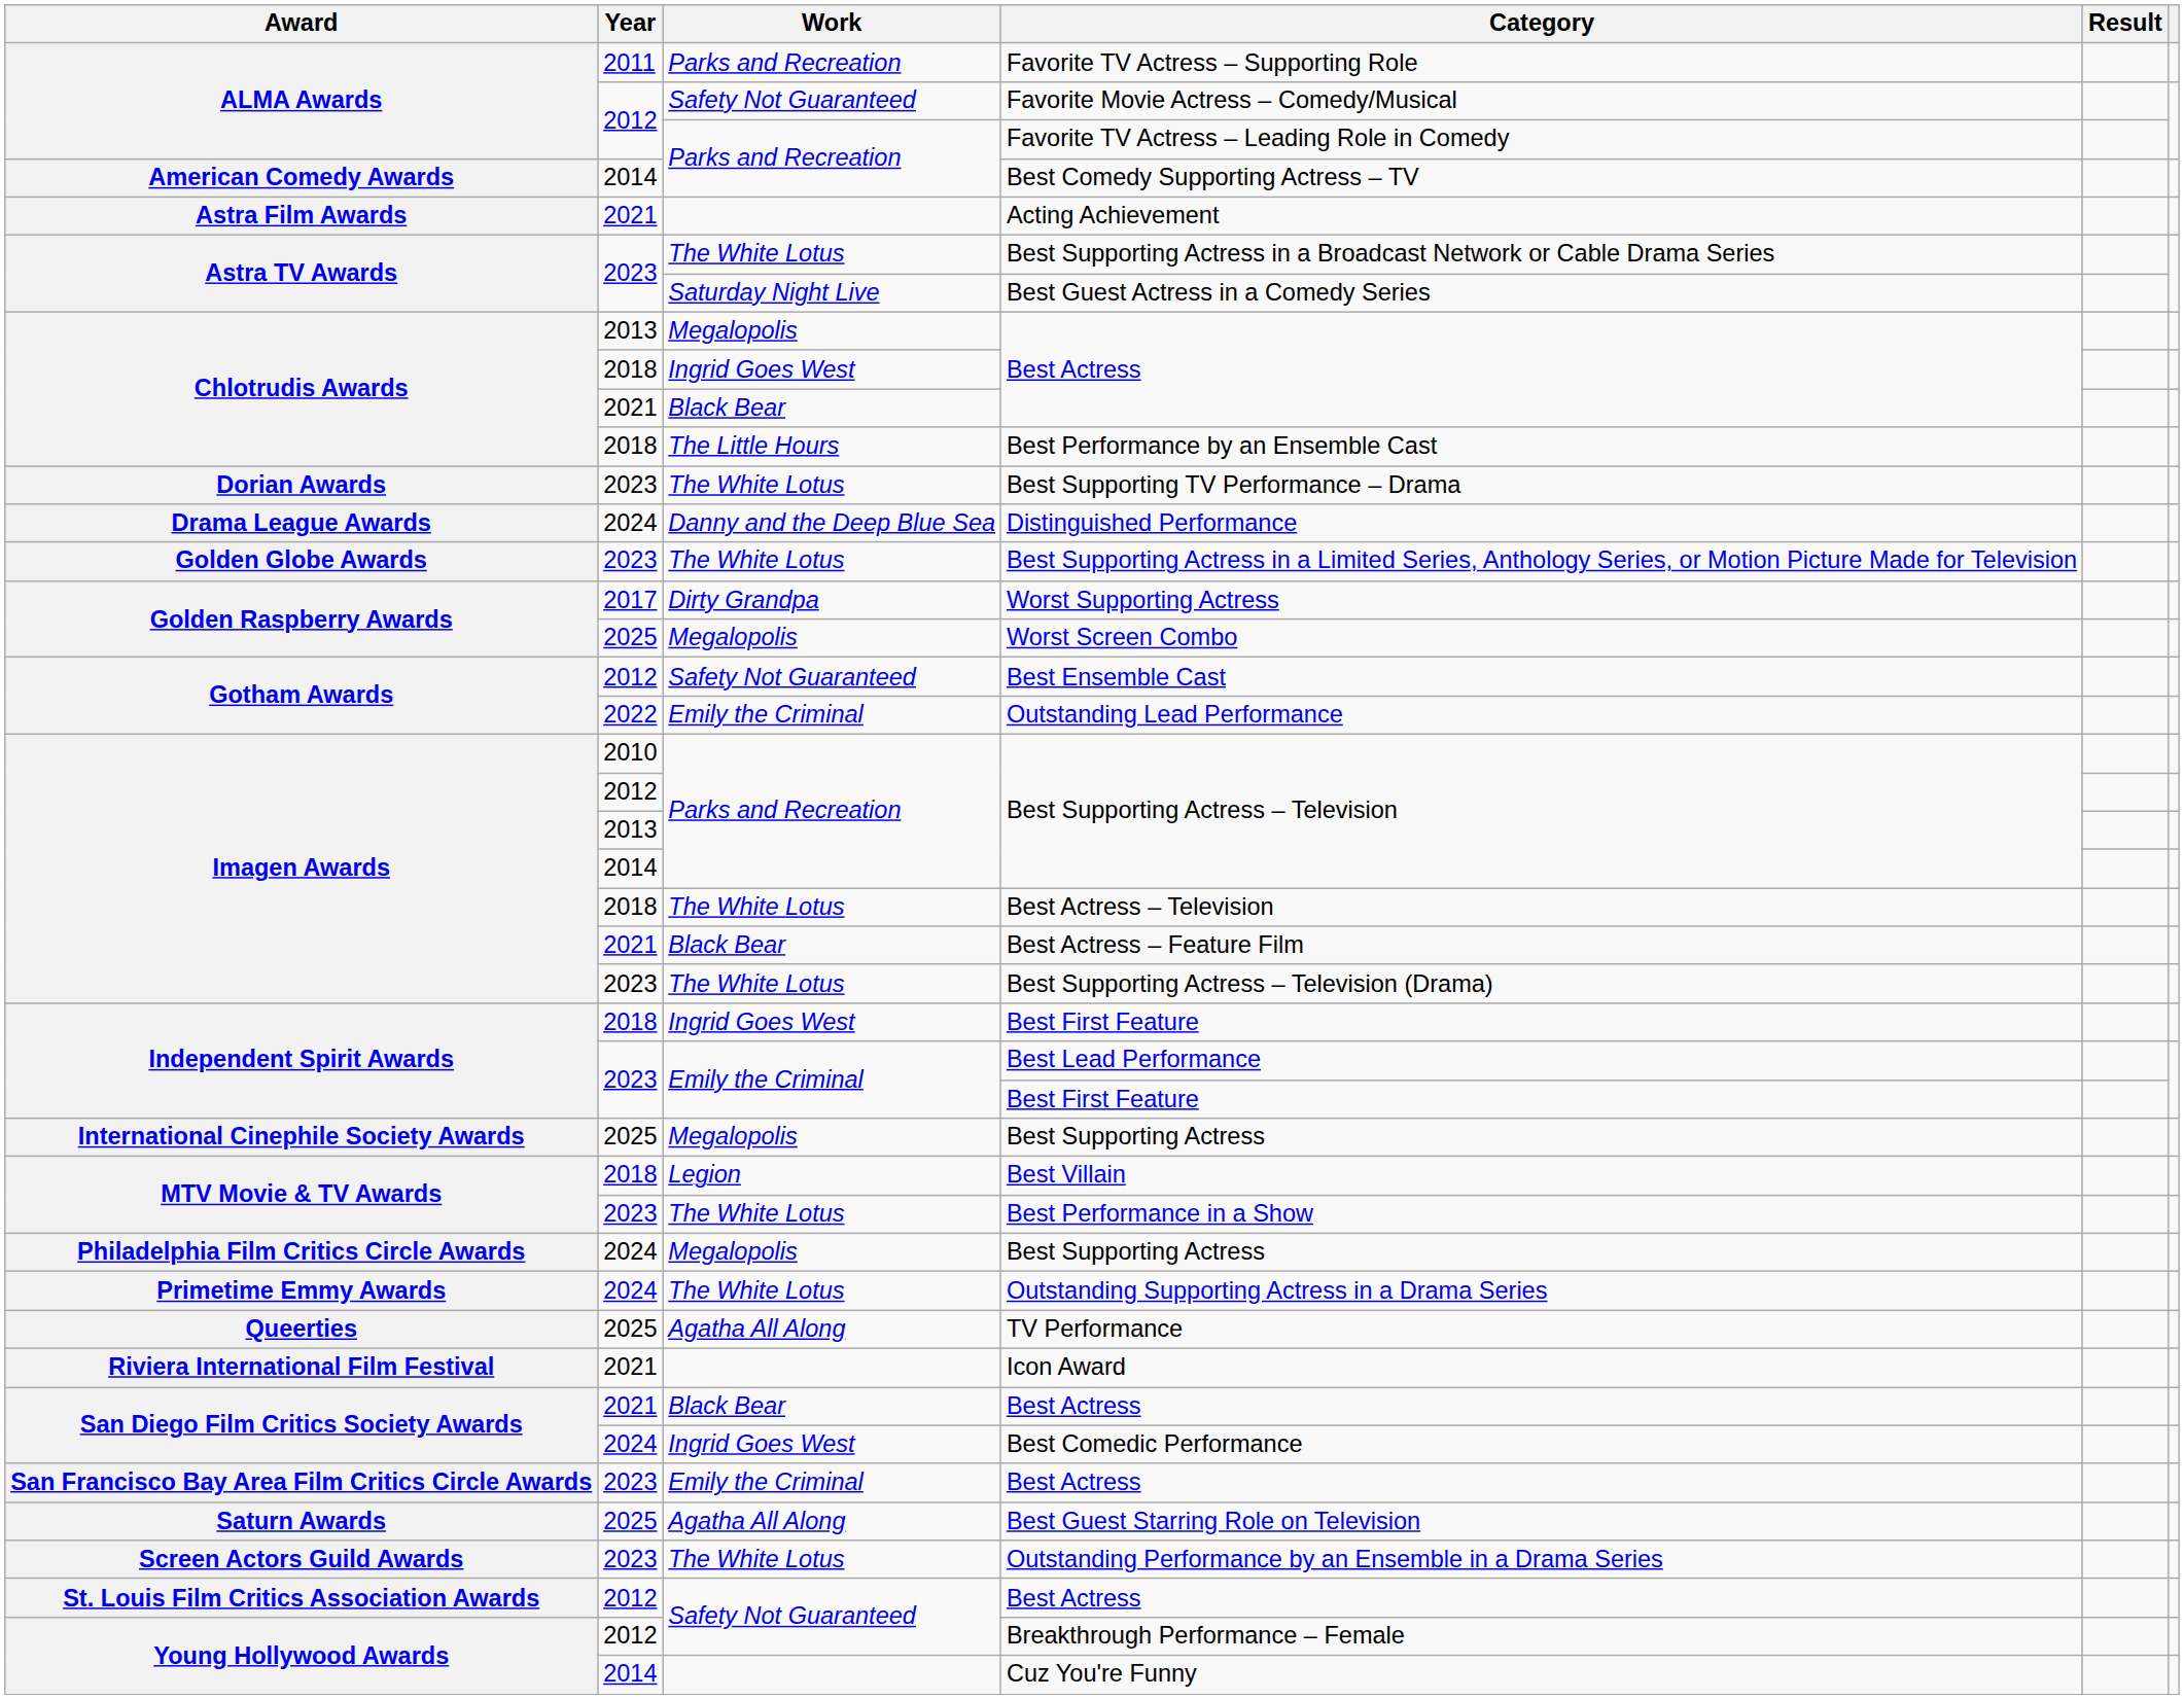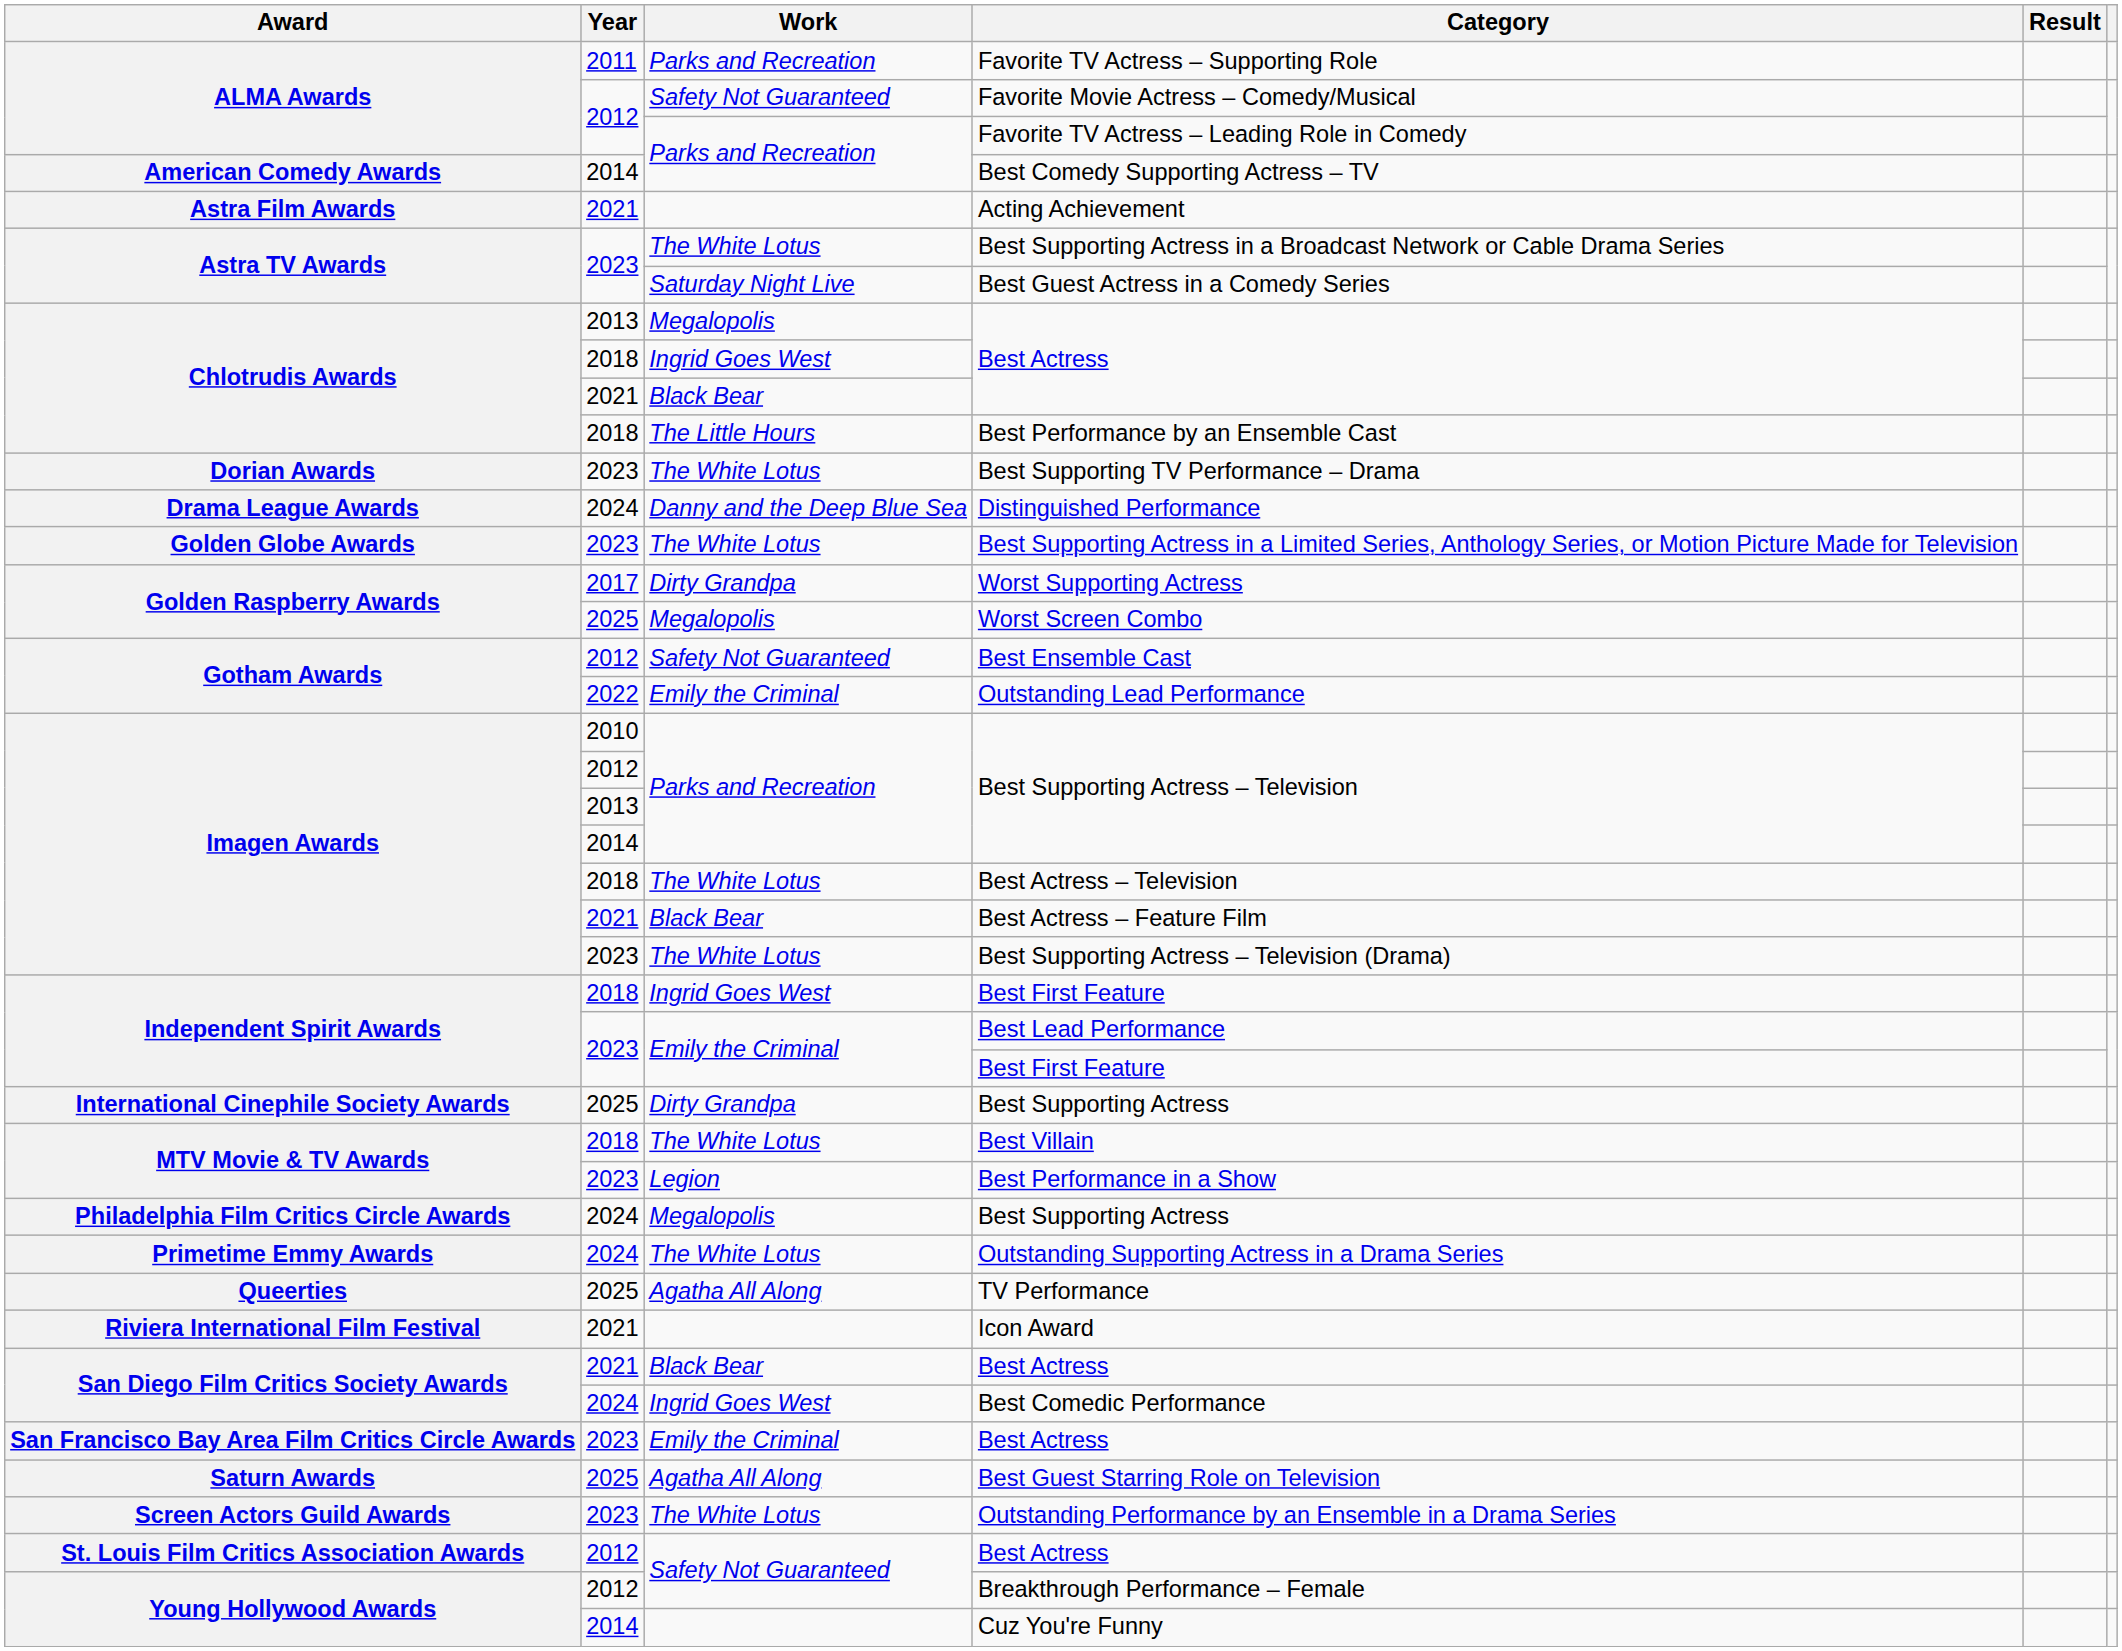 <table class="wikitable sortable plainrowheaders">
 <tr>
 <th scope="col">Award</th>
 <th scope="col">Year</th>
 <th scope="col">Work</th>
 <th scope="col">Category</th>
 <th scope="col">Result</th>
 <th scope="col" class="unsortable"></th>
 </tr>
 <tr>
 <th scope="row" rowspan="3"><a href='#'>ALMA Awards</a></th>
 <td><a href='#'>2011</a></td>
 <td><em><a href='#'>Parks and Recreation</a></em></td>
 <td>Favorite TV Actress – Supporting Role</td>
 <td></td>
 <td style="text-align:center;"></td>
 </tr>
 <tr>
 <td rowspan="2"><a href='#'>2012</a></td>
 <td><em><a href='#'>Safety Not Guaranteed</a></em></td>
 <td>Favorite Movie Actress – Comedy/Musical</td>
 <td></td>
 <td style="text-align:center;" rowspan="2"><br></td>
 </tr>
 <tr>
 <td rowspan="2"><em><a href='#'>Parks and Recreation</a></em></td>
 <td>Favorite TV Actress – Leading Role in Comedy</td>
 <td></td>
 </tr>
 <tr>
 <th scope="row"><a href='#'>American Comedy Awards</a></th>
 <td>2014</td>
 <td>Best Comedy Supporting Actress – TV</td>
 <td></td>
 <td style="text-align:center;"></td>
 </tr>
 <tr>
 <th scope="row"><a href='#'>Astra Film Awards</a></th>
 <td><a href='#'>2021</a></td>
 <td></td>
 <td>Acting Achievement</td>
 <td></td>
 <td style="text-align:center;"></td>
 </tr>
 <tr>
 <th scope="row" rowspan="2"><a href='#'>Astra TV Awards</a></th>
 <td rowspan="2"><a href='#'>2023</a></td>
 <td><em><a href='#'>The White Lotus</a></em></td>
 <td>Best Supporting Actress in a Broadcast Network or Cable Drama Series</td>
 <td></td>
 <td style="text-align:center;" rowspan="2"></td>
 </tr>
 <tr>
 <td><em><a href='#'>Saturday Night Live</a></em></td>
 <td>Best Guest Actress in a Comedy Series</td>
 <td></td>
 </tr>
 <tr>
 <th rowspan="4" scope="row"><a href='#'>Chlotrudis Awards</a></th>
 <td>2013</td>
 <td><a href='#'><em>Megalopolis</em></a></td>
 <td rowspan="3"><a href='#'>Best Actress</a></td>
 <td></td>
 <td style="text-align:center;"></td>
 </tr>
 <tr>
 <td>2018</td>
 <td><em><a href='#'>Ingrid Goes West</a></em></td>
 <td></td>
 <td style="text-align:center;"></td>
 </tr>
 <tr>
 <td>2021</td>
 <td><em><a href='#'>Black Bear</a></em></td>
 <td></td>
 <td style="text-align:center;"></td>
 </tr>
 <tr>
 <td>2018</td>
 <td><em><a href='#'>The Little Hours</a></em></td>
 <td>Best Performance by an Ensemble Cast</td>
 <td></td>
 <td style="text-align:center;"></td>
 </tr>
 <tr>
 <th scope="row"><a href='#'>Dorian Awards</a></th>
 <td>2023</td>
 <td><em><a href='#'>The White Lotus</a></em></td>
 <td>Best Supporting TV Performance – Drama</td>
 <td></td>
 <td style="text-align:center;"></td>
 </tr>
 <tr>
 <th scope="row"><a href='#'>Drama League Awards</a></th>
 <td>2024</td>
 <td><em><a href='#'>Danny and the Deep Blue Sea</a></em></td>
 <td><a href='#'>Distinguished Performance</a></td>
 <td></td>
 <td style="text-align:center;"></td>
 </tr>
 <tr>
 <th scope="row"><a href='#'>Golden Globe Awards</a></th>
 <td><a href='#'>2023</a></td>
 <td><em><a href='#'>The White Lotus</a></em></td>
 <td><a href='#'>Best Supporting Actress in a Limited Series, Anthology Series, or Motion Picture Made for Television</a></td>
 <td></td>
 <td style="text-align:center;"></td>
 </tr>
 <tr>
 <th scope="row" rowspan="2"><a href='#'>Golden Raspberry Awards</a></th>
 <td><a href='#'>2017</a></td>
 <td><em><a href='#'>Dirty Grandpa</a></em></td>
 <td><a href='#'>Worst Supporting Actress</a></td>
 <td></td>
 <td style="text-align:center;"></td>
 </tr>
 <tr>
 <td><a href='#'>2025</a></td>
 <td><a href='#'><em>Megalopolis</em></a></td>
 <td><a href='#'>Worst Screen Combo</a></td>
 <td></td>
 <td style="text-align:center;"></td>
 </tr>
 <tr>
 <th scope="row" rowspan="2"><a href='#'>Gotham Awards</a></th>
 <td><a href='#'>2012</a></td>
 <td><em><a href='#'>Safety Not Guaranteed</a></em></td>
 <td><a href='#'>Best Ensemble Cast</a></td>
 <td></td>
 <td style="text-align:center;"></td>
 </tr>
 <tr>
 <td><a href='#'>2022</a></td>
 <td><em><a href='#'>Emily the Criminal</a></em></td>
 <td><a href='#'>Outstanding Lead Performance</a></td>
 <td></td>
 <td style="text-align:center;"></td>
 </tr>
 <tr>
 <th scope="row" rowspan="7"><a href='#'>Imagen Awards</a></th>
 <td>2010</td>
 <td rowspan="4"><em><a href='#'>Parks and Recreation</a></em></td>
 <td rowspan="4">Best Supporting Actress – Television</td>
 <td></td>
 <td style="text-align:center;"></td>
 </tr>
 <tr>
 <td>2012</td>
 <td></td>
 <td style="text-align:center;"></td>
 </tr>
 <tr>
 <td>2013</td>
 <td></td>
 <td style="text-align:center;"></td>
 </tr>
 <tr>
 <td>2014</td>
 <td></td>
 <td style="text-align:center;"></td>
 </tr>
 <tr>
 <td>2018</td>
 <td><em><a href='#'>The White Lotus</a></em></td>
 <td>Best Actress – Television</td>
 <td></td>
 <td style="text-align:center;"></td>
 </tr>
 <tr>
 <td><a href='#'>2021</a></td>
 <td><em><a href='#'>Black Bear</a></em></td>
 <td>Best Actress – Feature Film</td>
 <td></td>
 <td style="text-align:center;"></td>
 </tr>
 <tr>
 <td>2023</td>
 <td><em><a href='#'>The White Lotus</a></em></td>
 <td>Best Supporting Actress – Television (Drama)</td>
 <td></td>
 <td style="text-align:center;"></td>
 </tr>
 <tr>
 <th scope="row" rowspan="3"><a href='#'>Independent Spirit Awards</a></th>
 <td><a href='#'>2018</a></td>
 <td><em><a href='#'>Ingrid Goes West</a></em></td>
 <td><a href='#'>Best First Feature</a></td>
 <td></td>
 <td style="text-align:center;"></td>
 </tr>
 <tr>
 <td rowspan="2"><a href='#'>2023</a></td>
 <td rowspan="2"><em><a href='#'>Emily the Criminal</a></em></td>
 <td><a href='#'>Best Lead Performance</a></td>
 <td></td>
 <td style="text-align:center;" rowspan="2"></td>
 </tr>
 <tr>
 <td><a href='#'>Best First Feature</a></td>
 <td></td>
 </tr>
 <tr>
 <th scope="row"><a href='#'>International Cinephile Society Awards</a></th>
 <td>2025</td>
-<td><a href='#'><em>Megalopolis</em></a></td>
+<td><em><a href='#'>Dirty Grandpa</a></em></td>
 <td>Best Supporting Actress</td>
 <td></td>
 <td style="text-align:center;"></td>
 </tr>
 <tr>
 <th scope="row" rowspan="2"><a href='#'>MTV Movie & TV Awards</a></th>
 <td><a href='#'>2018</a></td>
-<td><em><a href='#'>Legion</a></em></td>
+<td><em><a href='#'>The White Lotus</a></em></td>
 <td><a href='#'>Best Villain</a></td>
 <td></td>
 <td style="text-align:center;"></td>
 </tr>
 <tr>
 <td><a href='#'>2023</a></td>
-<td><em><a href='#'>The White Lotus</a></em></td>
+<td><em><a href='#'>Legion</a></em></td>
 <td><a href='#'>Best Performance in a Show</a></td>
 <td></td>
 <td style="text-align:center;"></td>
 </tr>
 <tr>
 <th scope="row"><a href='#'>Philadelphia Film Critics Circle Awards</a></th>
 <td>2024</td>
 <td><a href='#'><em>Megalopolis</em></a></td>
 <td>Best Supporting Actress</td>
 <td></td>
 <td style="text-align:center;"></td>
 </tr>
 <tr>
 <th scope="row"><a href='#'>Primetime Emmy Awards</a></th>
 <td><a href='#'>2024</a></td>
 <td><em><a href='#'>The White Lotus</a></em></td>
 <td><a href='#'>Outstanding Supporting Actress in a Drama Series</a></td>
 <td></td>
 <td style="text-align:center;"></td>
 </tr>
 <tr>
 <th scope="row"><a href='#'>Queerties</a></th>
 <td>2025</td>
 <td><em><a href='#'>Agatha All Along</a></em></td>
 <td>TV Performance</td>
 <td></td>
 <td style="text-align:center;"></td>
 </tr>
 <tr>
 <th scope="row"><a href='#'>Riviera International Film Festival</a></th>
 <td>2021</td>
 <td></td>
 <td>Icon Award</td>
 <td></td>
 <td style="text-align:center;"></td>
 </tr>
 <tr>
 <th scope="row" rowspan="2"><a href='#'>San Diego Film Critics Society Awards</a></th>
 <td><a href='#'>2021</a></td>
 <td><em><a href='#'>Black Bear</a></em></td>
 <td><a href='#'>Best Actress</a></td>
 <td></td>
 <td style="text-align:center;"></td>
 </tr>
 <tr>
 <td><a href='#'>2024</a></td>
 <td><em><a href='#'>Ingrid Goes West</a></em></td>
 <td>Best Comedic Performance</td>
 <td></td>
 <td style="text-align:center;"></td>
 </tr>
 <tr>
 <th scope="row"><a href='#'>San Francisco Bay Area Film Critics Circle Awards</a></th>
 <td><a href='#'>2023</a></td>
 <td><em><a href='#'>Emily the Criminal</a></em></td>
 <td><a href='#'>Best Actress</a></td>
 <td></td>
 <td style="text-align:center;"></td>
 </tr>
 <tr>
 <th scope="row"><a href='#'>Saturn Awards</a></th>
 <td><a href='#'>2025</a></td>
 <td><em><a href='#'>Agatha All Along</a></em></td>
 <td><a href='#'>Best Guest Starring Role on Television</a></td>
 <td></td>
 <td style="text-align:center;"></td>
 </tr>
 <tr>
 <th scope="row"><a href='#'>Screen Actors Guild Awards</a></th>
 <td><a href='#'>2023</a></td>
 <td><em><a href='#'>The White Lotus</a></em></td>
 <td><a href='#'>Outstanding Performance by an Ensemble in a Drama Series</a></td>
 <td></td>
 <td style="text-align:center;"></td>
 </tr>
 <tr>
 <th scope="row"><a href='#'>St. Louis Film Critics Association Awards</a></th>
 <td><a href='#'>2012</a></td>
 <td rowspan="2"><em><a href='#'>Safety Not Guaranteed</a></em></td>
 <td><a href='#'>Best Actress</a></td>
 <td></td>
 <td style="text-align:center;"></td>
 </tr>
 <tr>
 <th scope="row" rowspan="2"><a href='#'>Young Hollywood Awards</a></th>
 <td>2012</td>
 <td>Breakthrough Performance – Female</td>
 <td></td>
 <td style="text-align:center;"></td>
 </tr>
 <tr>
 <td><a href='#'>2014</a></td>
 <td></td>
 <td>Cuz You're Funny</td>
 <td></td>
 <td style="text-align:center;"></td>
 </tr>
 </table>
